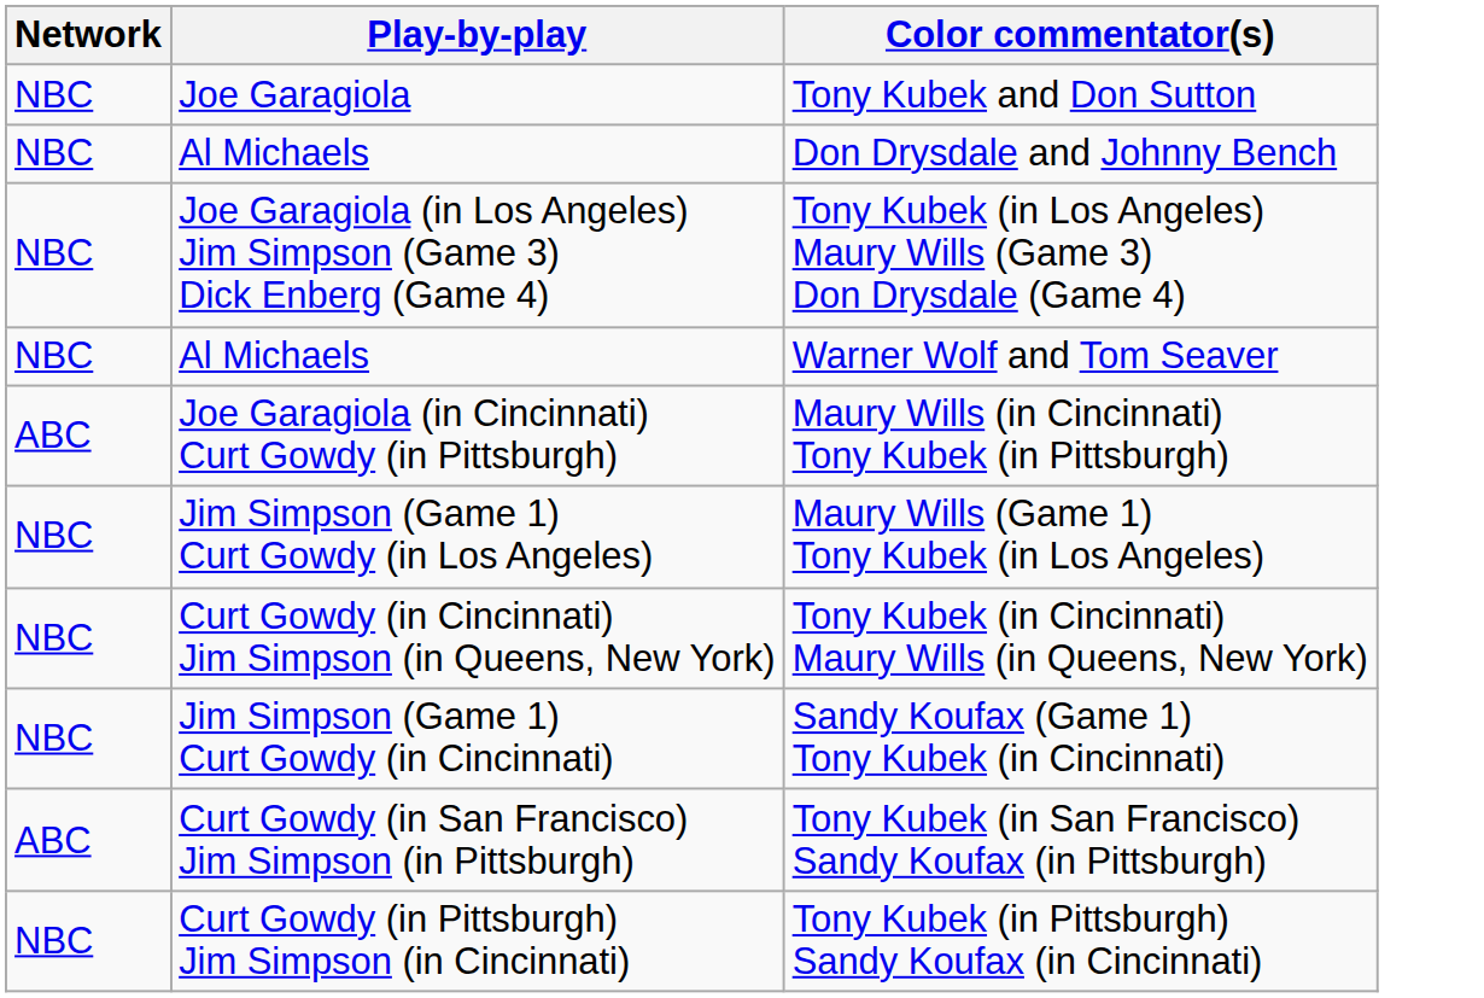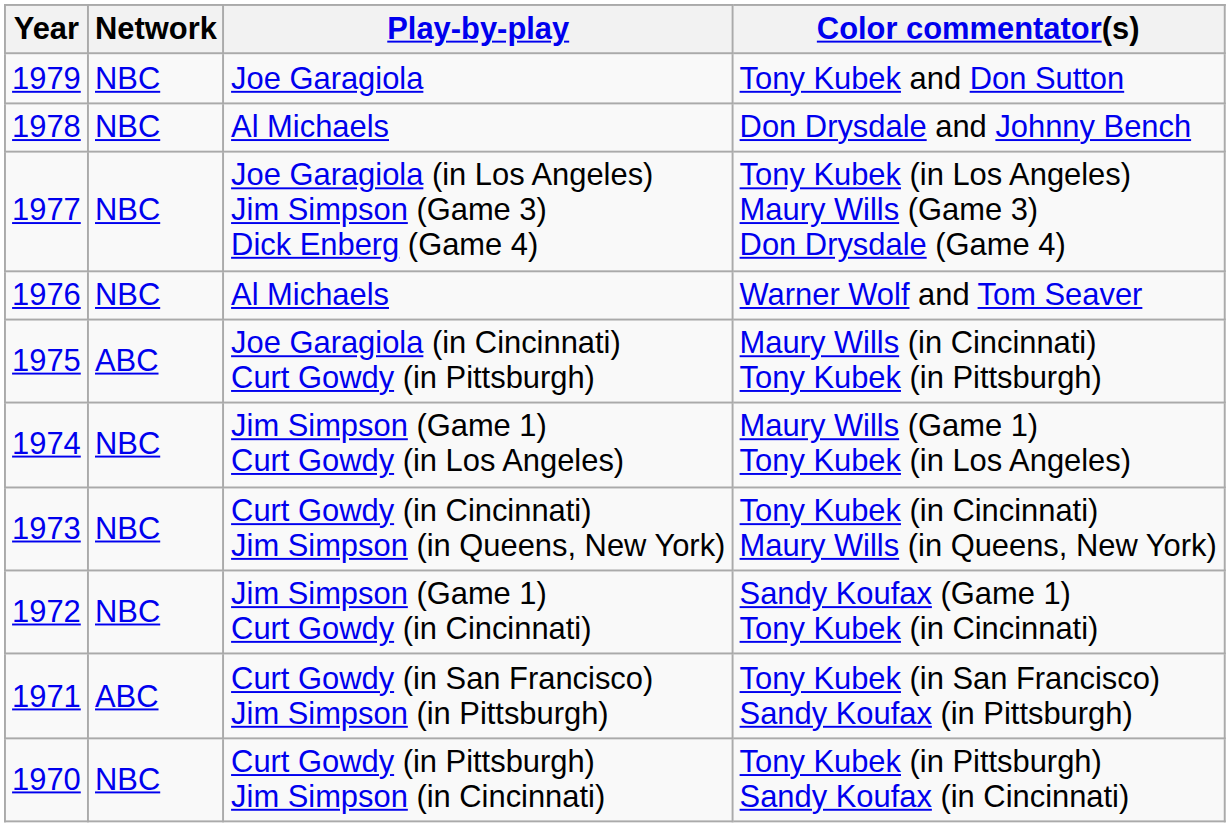 <table class="wikitable">
 <tr>
+<th>Year</th>
 <th>Network</th>
 <th><a href='#'>Play-by-play</a></th>
 <th><a href='#'>Color commentator</a>(s)</th>
 </tr>
 <tr>
+<td><a href='#'>1979</a></td>
 <td><a href='#'>NBC</a></td>
 <td><a href='#'>Joe Garagiola</a></td>
 <td><a href='#'>Tony Kubek</a> and <a href='#'>Don Sutton</a></td>
 </tr>
 <tr>
+<td><a href='#'>1978</a></td>
 <td><a href='#'>NBC</a></td>
 <td><a href='#'>Al Michaels</a></td>
 <td><a href='#'>Don Drysdale</a> and <a href='#'>Johnny Bench</a></td>
 </tr>
 <tr>
+<td><a href='#'>1977</a></td>
 <td><a href='#'>NBC</a></td>
 <td><a href='#'>Joe Garagiola</a> (in Los Angeles)<br><a href='#'>Jim Simpson</a> (Game 3)<br><a href='#'>Dick Enberg</a> (Game 4)</td>
 <td><a href='#'>Tony Kubek</a> (in Los Angeles)<br><a href='#'>Maury Wills</a> (Game 3)<br><a href='#'>Don Drysdale</a> (Game 4)</td>
 </tr>
 <tr>
+<td><a href='#'>1976</a></td>
 <td><a href='#'>NBC</a></td>
 <td><a href='#'>Al Michaels</a></td>
 <td><a href='#'>Warner Wolf</a> and <a href='#'>Tom Seaver</a></td>
 </tr>
 <tr>
+<td><a href='#'>1975</a></td>
 <td><a href='#'>ABC</a></td>
 <td><a href='#'>Joe Garagiola</a> (in Cincinnati)<br><a href='#'>Curt Gowdy</a> (in Pittsburgh)</td>
 <td><a href='#'>Maury Wills</a> (in Cincinnati)<br><a href='#'>Tony Kubek</a> (in Pittsburgh)</td>
 </tr>
 <tr>
+<td><a href='#'>1974</a></td>
 <td><a href='#'>NBC</a></td>
 <td><a href='#'>Jim Simpson</a> (Game 1)<br><a href='#'>Curt Gowdy</a> (in Los Angeles)</td>
 <td><a href='#'>Maury Wills</a> (Game 1)<br><a href='#'>Tony Kubek</a> (in Los Angeles)</td>
 </tr>
 <tr>
+<td><a href='#'>1973</a></td>
 <td><a href='#'>NBC</a></td>
 <td><a href='#'>Curt Gowdy</a> (in Cincinnati)<br><a href='#'>Jim Simpson</a> (in Queens, New York)</td>
 <td><a href='#'>Tony Kubek</a> (in Cincinnati)<br><a href='#'>Maury Wills</a> (in Queens, New York)</td>
 </tr>
 <tr>
+<td><a href='#'>1972</a></td>
 <td><a href='#'>NBC</a></td>
 <td><a href='#'>Jim Simpson</a> (Game 1)<br><a href='#'>Curt Gowdy</a> (in Cincinnati)</td>
 <td><a href='#'>Sandy Koufax</a> (Game 1)<br><a href='#'>Tony Kubek</a> (in Cincinnati)</td>
 </tr>
 <tr>
+<td><a href='#'>1971</a></td>
 <td><a href='#'>ABC</a></td>
 <td><a href='#'>Curt Gowdy</a> (in San Francisco)<br><a href='#'>Jim Simpson</a> (in Pittsburgh)</td>
 <td><a href='#'>Tony Kubek</a> (in San Francisco)<br><a href='#'>Sandy Koufax</a> (in Pittsburgh)</td>
 </tr>
 <tr>
+<td><a href='#'>1970</a></td>
 <td><a href='#'>NBC</a></td>
 <td><a href='#'>Curt Gowdy</a> (in Pittsburgh)<br><a href='#'>Jim Simpson</a> (in Cincinnati)</td>
 <td><a href='#'>Tony Kubek</a> (in Pittsburgh)<br><a href='#'>Sandy Koufax</a> (in Cincinnati)</td>
 </tr>
 </table>
